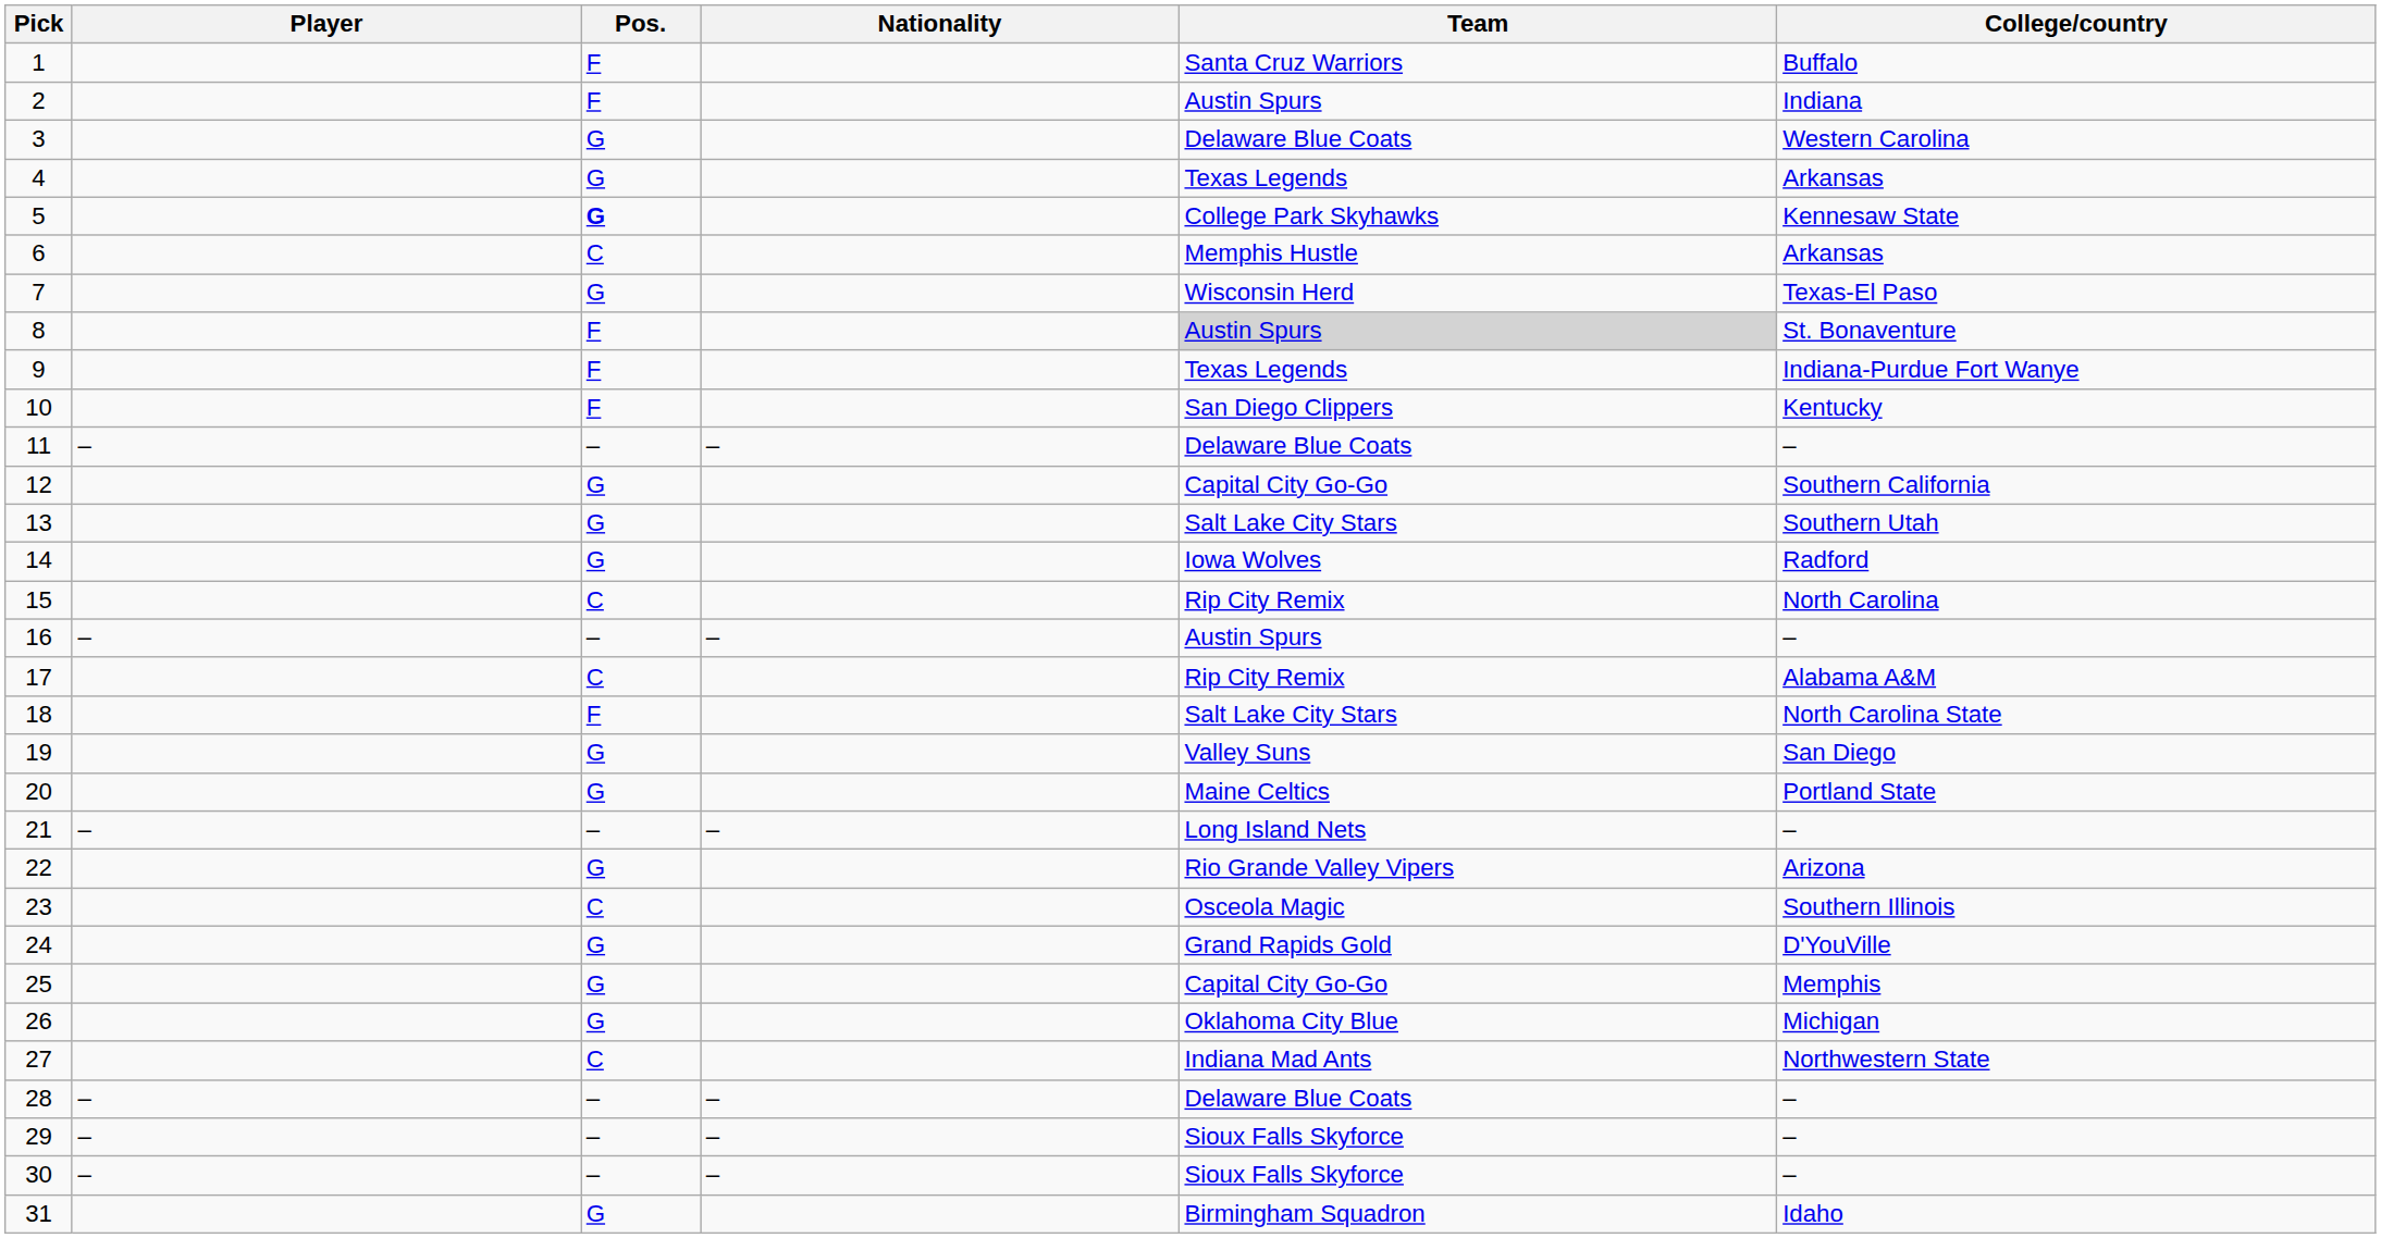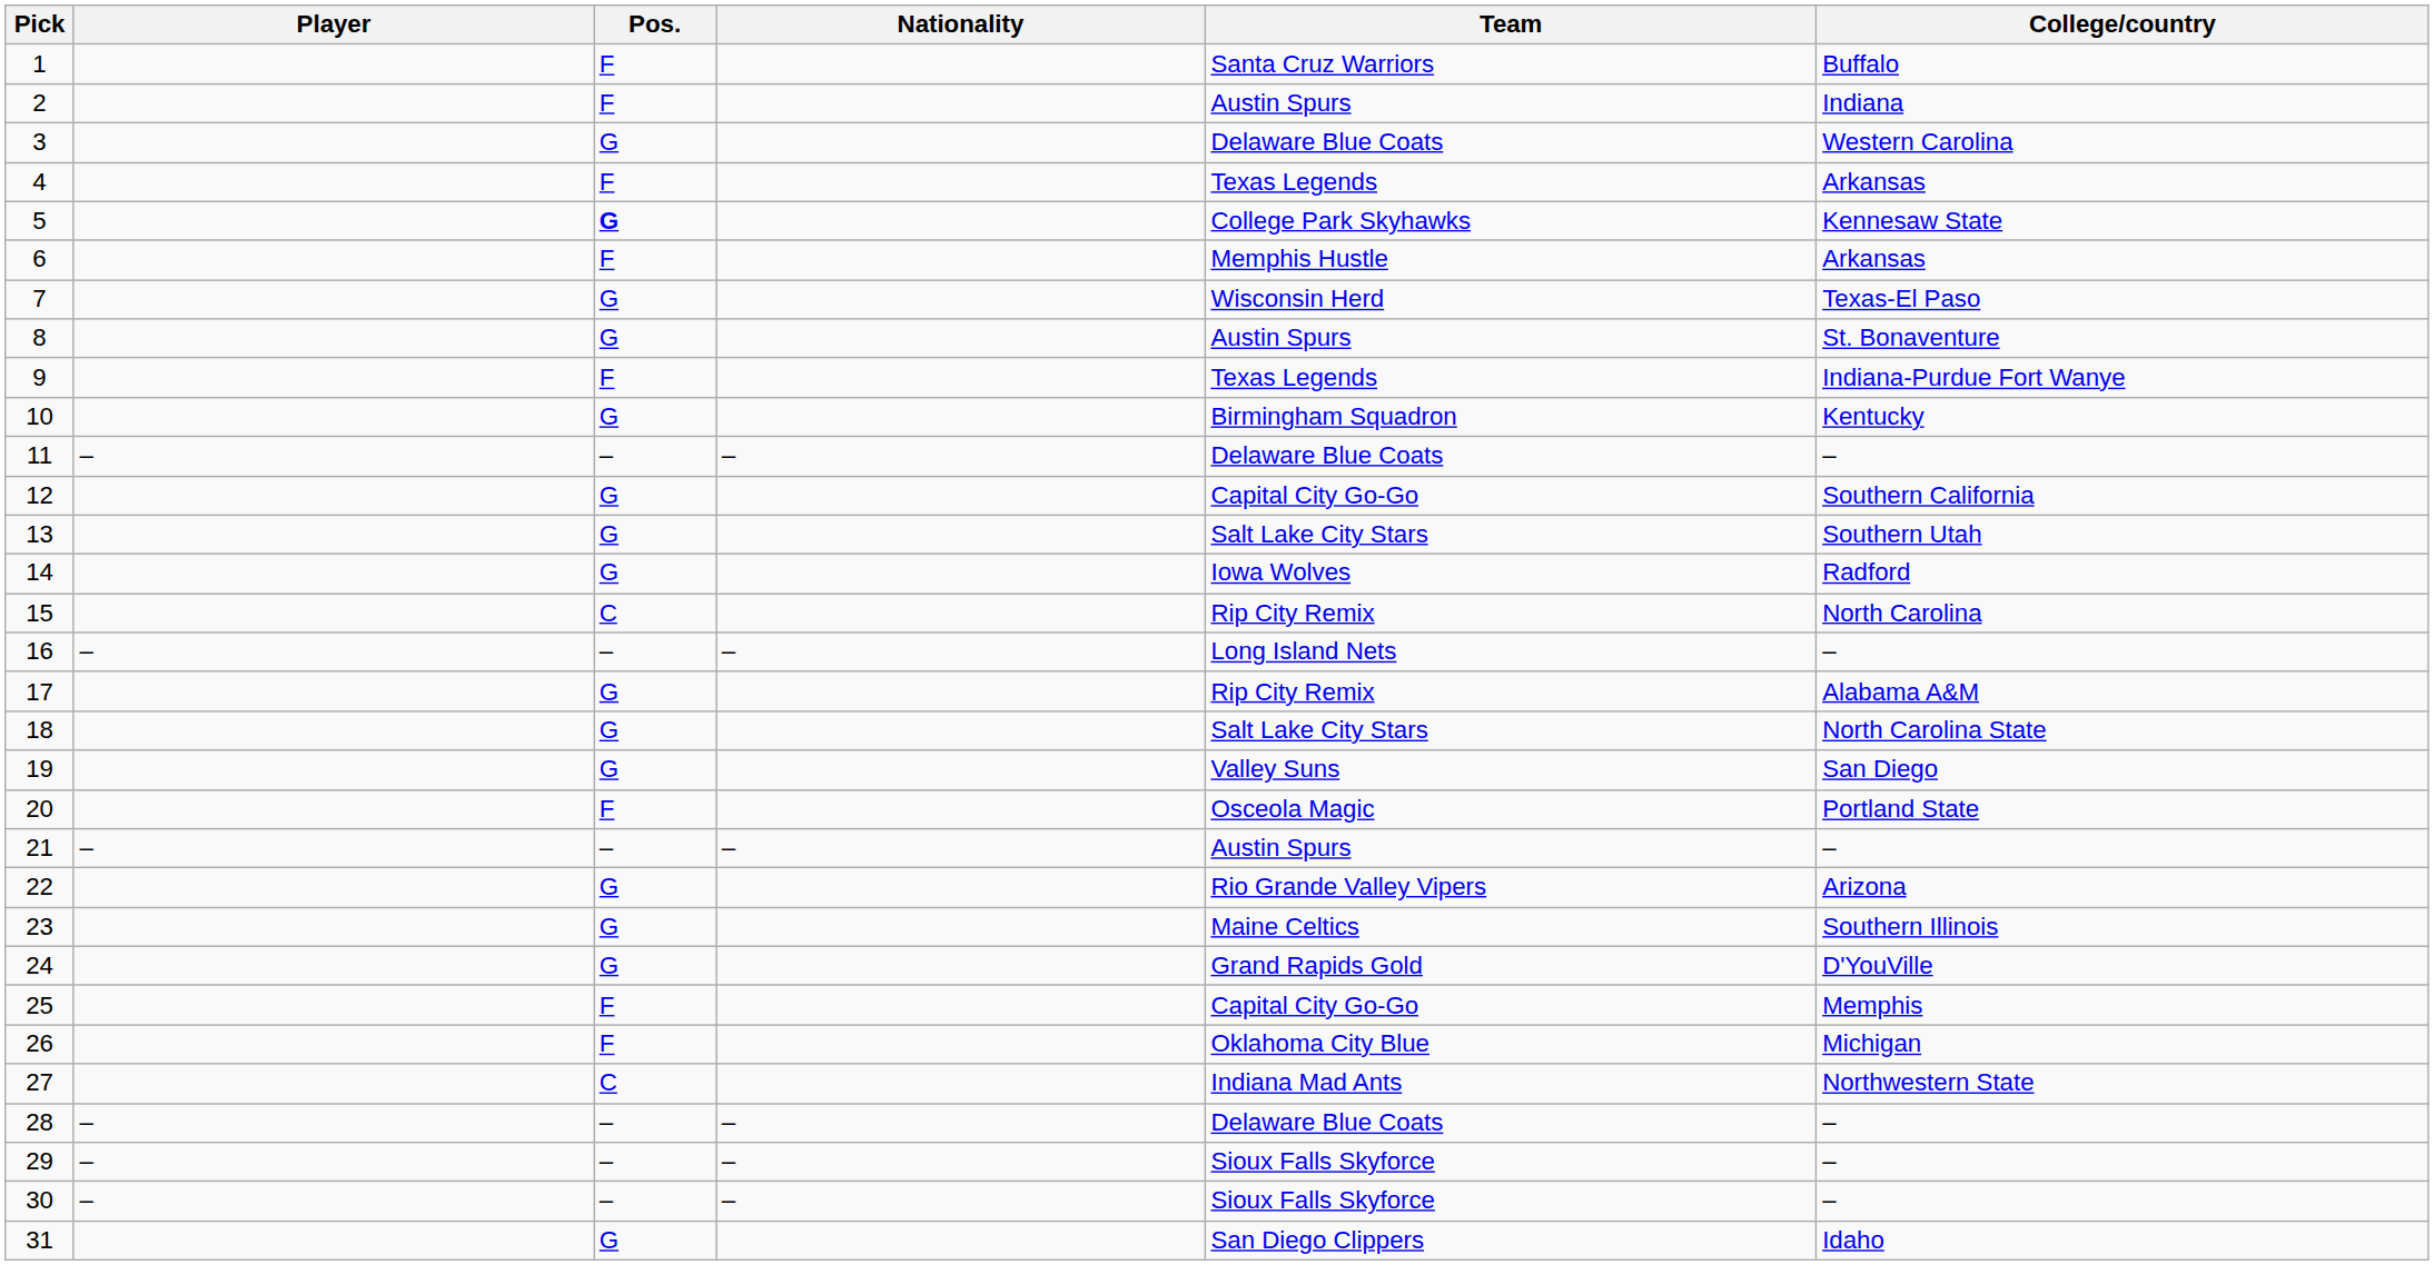 <table class="wikitable sortable">
 <tr>
 <th width="1%">Pick</th>
 <th width="17%">Player</th>
 <th width="4%">Pos.</th>
 <th width="16%">Nationality</th>
 <th width="20%">Team</th>
 <th width="20%">College/country</th>
 </tr>
 <tr>
 <td align="center">1</td>
 <td></td>
 <td><a href='#'>F</a></td>
 <td></td>
 <td><a href='#'>Santa Cruz Warriors</a></td>
 <td><a href='#'>Buffalo</a></td>
 </tr>
 <tr>
 <td align="center">2</td>
 <td></td>
 <td><a href='#'>F</a></td>
 <td></td>
 <td><a href='#'>Austin Spurs</a></td>
 <td><a href='#'>Indiana</a></td>
 </tr>
 <tr>
 <td align="center">3</td>
 <td></td>
 <td><a href='#'>G</a></td>
 <td></td>
 <td><a href='#'>Delaware Blue Coats</a></td>
 <td><a href='#'>Western Carolina</a></td>
 </tr>
 <tr>
 <td align="center">4</td>
 <td></td>
-<td><a href='#'>G</a></td>
+<td><a href='#'>F</a></td>
 <td></td>
 <td><a href='#'>Texas Legends</a></td>
 <td><a href='#'>Arkansas</a></td>
 </tr>
 <tr>
 <td align="center">5</td>
 <td></td>
 <td><strong><a href='#'>G</a></strong></td>
 <td></td>
 <td><a href='#'>College Park Skyhawks</a></td>
 <td><a href='#'>Kennesaw State</a></td>
 </tr>
 <tr>
 <td align="center">6</td>
 <td></td>
-<td><a href='#'>C</a></td>
+<td><a href='#'>F</a></td>
 <td></td>
 <td><a href='#'>Memphis Hustle</a></td>
 <td><a href='#'>Arkansas</a></td>
 </tr>
 <tr>
 <td align="center">7</td>
 <td></td>
 <td><a href='#'>G</a></td>
 <td></td>
 <td><a href='#'>Wisconsin Herd</a></td>
 <td><a href='#'>Texas-El Paso</a></td>
 </tr>
 <tr>
 <td align="center">8</td>
 <td></td>
-<td><a href='#'>F</a></td>
+<td><a href='#'>G</a></td>
 <td></td>
-<td style="background: lightgrey;"><a href='#'>Austin Spurs</a></td>
+<td><a href='#'>Austin Spurs</a></td>
 <td><a href='#'>St. Bonaventure</a></td>
 </tr>
 <tr>
 <td align="center">9</td>
 <td></td>
 <td><a href='#'>F</a></td>
 <td></td>
 <td><a href='#'>Texas Legends</a></td>
 <td><a href='#'>Indiana-Purdue Fort Wanye</a></td>
 </tr>
 <tr>
 <td align="center">10</td>
 <td></td>
-<td><a href='#'>F</a></td>
+<td><a href='#'>G</a></td>
 <td></td>
-<td><a href='#'>San Diego Clippers</a></td>
+<td><a href='#'>Birmingham Squadron</a></td>
 <td><a href='#'>Kentucky</a></td>
 </tr>
 <tr>
 <td align="center">11</td>
 <td>–</td>
 <td>–</td>
 <td>–</td>
 <td><a href='#'>Delaware Blue Coats</a></td>
 <td>–</td>
 </tr>
 <tr>
 <td align="center">12</td>
 <td></td>
 <td><a href='#'>G</a></td>
 <td></td>
 <td><a href='#'>Capital City Go-Go</a></td>
 <td><a href='#'>Southern California</a></td>
 </tr>
 <tr>
 <td align="center">13</td>
 <td></td>
 <td><a href='#'>G</a></td>
 <td></td>
 <td><a href='#'>Salt Lake City Stars</a></td>
 <td><a href='#'>Southern Utah</a></td>
 </tr>
 <tr>
 <td align="center">14</td>
 <td></td>
 <td><a href='#'>G</a></td>
 <td></td>
 <td><a href='#'>Iowa Wolves</a></td>
 <td><a href='#'>Radford</a></td>
 </tr>
 <tr>
 <td align="center">15</td>
 <td></td>
 <td><a href='#'>C</a></td>
 <td></td>
 <td><a href='#'>Rip City Remix</a></td>
 <td><a href='#'>North Carolina</a></td>
 </tr>
 <tr>
 <td align="center">16</td>
 <td>–</td>
 <td>–</td>
 <td>–</td>
-<td><a href='#'>Austin Spurs</a></td>
+<td><a href='#'>Long Island Nets</a></td>
 <td>–</td>
 </tr>
 <tr>
 <td align="center">17</td>
 <td></td>
-<td><a href='#'>C</a></td>
+<td><a href='#'>G</a></td>
 <td></td>
 <td><a href='#'>Rip City Remix</a></td>
 <td><a href='#'>Alabama A&M</a></td>
 </tr>
 <tr>
 <td align="center">18</td>
 <td></td>
-<td><a href='#'>F</a></td>
+<td><a href='#'>G</a></td>
 <td></td>
 <td><a href='#'>Salt Lake City Stars</a></td>
 <td><a href='#'>North Carolina State</a></td>
 </tr>
 <tr>
 <td align="center">19</td>
 <td></td>
 <td><a href='#'>G</a></td>
 <td></td>
 <td><a href='#'>Valley Suns</a></td>
 <td><a href='#'>San Diego</a></td>
 </tr>
 <tr>
 <td align="center">20</td>
 <td></td>
-<td><a href='#'>G</a></td>
+<td><a href='#'>F</a></td>
 <td></td>
-<td><a href='#'>Maine Celtics</a></td>
+<td><a href='#'>Osceola Magic</a></td>
 <td><a href='#'>Portland State</a></td>
 </tr>
 <tr>
 <td align="center">21</td>
 <td>–</td>
 <td>–</td>
 <td>–</td>
-<td><a href='#'>Long Island Nets</a></td>
+<td><a href='#'>Austin Spurs</a></td>
 <td>–</td>
 </tr>
 <tr>
 <td align="center">22</td>
 <td></td>
 <td><a href='#'>G</a></td>
 <td></td>
 <td><a href='#'>Rio Grande Valley Vipers</a></td>
 <td><a href='#'>Arizona</a></td>
 </tr>
 <tr>
 <td align="center">23</td>
 <td></td>
-<td><a href='#'>C</a></td>
+<td><a href='#'>G</a></td>
 <td></td>
-<td><a href='#'>Osceola Magic</a></td>
+<td><a href='#'>Maine Celtics</a></td>
 <td><a href='#'>Southern Illinois</a></td>
 </tr>
 <tr>
 <td align="center">24</td>
 <td></td>
 <td><a href='#'>G</a></td>
 <td></td>
 <td><a href='#'>Grand Rapids Gold</a></td>
 <td><a href='#'>D'YouVille</a></td>
 </tr>
 <tr>
 <td align="center">25</td>
 <td></td>
-<td><a href='#'>G</a></td>
+<td><a href='#'>F</a></td>
 <td></td>
 <td><a href='#'>Capital City Go-Go</a></td>
 <td><a href='#'>Memphis</a></td>
 </tr>
 <tr>
 <td align="center">26</td>
 <td></td>
-<td><a href='#'>G</a></td>
+<td><a href='#'>F</a></td>
 <td></td>
 <td><a href='#'>Oklahoma City Blue</a></td>
 <td><a href='#'>Michigan</a></td>
 </tr>
 <tr>
 <td align="center">27</td>
 <td></td>
 <td><a href='#'>C</a></td>
 <td></td>
 <td><a href='#'>Indiana Mad Ants</a></td>
 <td><a href='#'>Northwestern State</a></td>
 </tr>
 <tr>
 <td align="center">28</td>
 <td>–</td>
 <td>–</td>
 <td>–</td>
 <td><a href='#'>Delaware Blue Coats</a></td>
 <td>–</td>
 </tr>
 <tr>
 <td align="center">29</td>
 <td>–</td>
 <td>–</td>
 <td>–</td>
 <td><a href='#'>Sioux Falls Skyforce</a></td>
 <td>–</td>
 </tr>
 <tr>
 <td align="center">30</td>
 <td>–</td>
 <td>–</td>
 <td>–</td>
 <td><a href='#'>Sioux Falls Skyforce</a></td>
 <td>–</td>
 </tr>
 <tr>
 <td align="center">31</td>
 <td></td>
 <td><a href='#'>G</a></td>
 <td></td>
-<td><a href='#'>Birmingham Squadron</a></td>
+<td><a href='#'>San Diego Clippers</a></td>
 <td><a href='#'>Idaho</a></td>
 </tr>
 </table>
